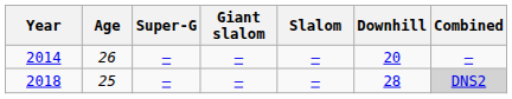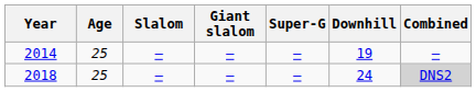 <table class=wikitable style="text-align:center">
 <tr>
 <th>  Year  </th>
 <th> Age </th>
+<th> Slalom </th>
+<th> Giant <br> slalom </th>
 <th>Super-G</th>
-<th> Giant <br> slalom </th>
-<th> Slalom </th>
 <th>Downhill</th>
 <th>Combined</th>
 </tr>
 <tr>
 <td><a href='#'>2014</a></td>
-<td><em>26</em></td>
+<td><em>25</em></td>
 <td><a href='#'>—</a></td>
 <td><a href='#'>—</a></td>
 <td><a href='#'>—</a></td>
-<td><a href='#'>20</a></td>
+<td><a href='#'>19</a></td>
 <td><a href='#'>—</a></td>
 </tr>
 <tr>
 <td><a href='#'>2018</a></td>
 <td><em>25</em></td>
 <td><a href='#'>—</a></td>
 <td><a href='#'>—</a></td>
 <td><a href='#'>—</a></td>
-<td><a href='#'>28</a></td>
+<td><a href='#'>24</a></td>
 <td style="background: lightgrey;"><a href='#'>DNS2</a></td>
 </tr>
 </table>
